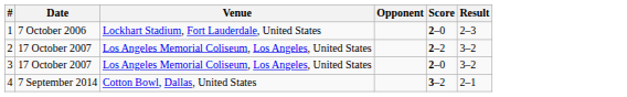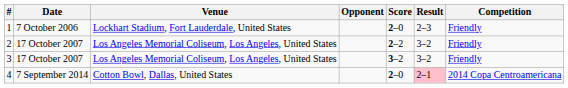 <table class="wikitable">
 <tr>
 <th>#</th>
 <th>Date</th>
 <th>Venue</th>
 <th>Opponent</th>
 <th>Score</th>
 <th>Result</th>
+<th>Competition</th>
 </tr>
 <tr>
 <td>1</td>
 <td>7 October 2006</td>
 <td><a href='#'>Lockhart Stadium</a>, <a href='#'>Fort Lauderdale</a>, United States</td>
 <td></td>
 <td><strong>2</strong>–0</td>
 <td>2–3</td>
+<td><a href='#'>Friendly</a></td>
 </tr>
 <tr>
 <td>2</td>
 <td>17 October 2007</td>
 <td><a href='#'>Los Angeles Memorial Coliseum</a>, <a href='#'>Los Angeles</a>, United States</td>
 <td></td>
 <td><strong>2</strong>–2</td>
 <td>3–2</td>
+<td><a href='#'>Friendly</a></td>
 </tr>
 <tr>
 <td>3</td>
 <td>17 October 2007</td>
 <td><a href='#'>Los Angeles Memorial Coliseum</a>, <a href='#'>Los Angeles</a>, United States</td>
 <td></td>
-<td><strong>2</strong>–0</td>
+<td><strong>3</strong>–2</td>
 <td>3–2</td>
+<td><a href='#'>Friendly</a></td>
 </tr>
 <tr>
 <td>4</td>
 <td>7 September 2014</td>
 <td><a href='#'>Cotton Bowl</a>, <a href='#'>Dallas</a>, United States</td>
 <td></td>
-<td><strong>3</strong>–2</td>
-<td>2–1</td>
+<td><strong>2</strong>–0</td>
+<td style="background: pink;">2–1</td>
+<td><a href='#'>2014 Copa Centroamericana</a></td>
 </tr>
 </table>
